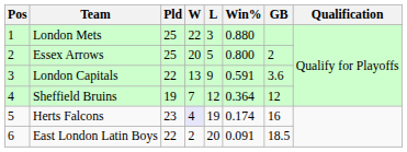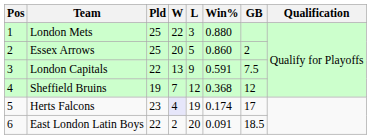 <table class="wikitable">
 <tr>
 <th>Pos</th>
 <th>Team</th>
 <th>Pld</th>
 <th>W</th>
 <th>L</th>
 <th>Win%</th>
 <th>GB</th>
 <th>Qualification</th>
 </tr>
 <tr style="background:#ccffcc;">
 <td>1</td>
 <td>London Mets</td>
 <td>25</td>
 <td>22</td>
 <td>3</td>
 <td>0.880</td>
 <td></td>
 <td rowspan="4">Qualify for Playoffs</td>
 </tr>
 <tr style="background:#ccffcc;">
 <td>2</td>
 <td>Essex Arrows</td>
 <td>25</td>
 <td>20</td>
 <td>5</td>
-<td>0.800</td>
+<td>0.860</td>
 <td>2</td>
 </tr>
 <tr style="background:#ccffcc;">
 <td>3</td>
 <td>London Capitals</td>
 <td>22</td>
 <td>13</td>
 <td>9</td>
 <td>0.591</td>
-<td>3.6</td>
+<td>7.5</td>
 </tr>
 <tr style="background:#ccffcc;">
 <td>4</td>
 <td>Sheffield Bruins</td>
 <td>19</td>
 <td>7</td>
 <td>12</td>
-<td>0.364</td>
+<td>0.368</td>
 <td>12</td>
 </tr>
 <tr>
 <td>5</td>
 <td>Herts Falcons</td>
 <td>23</td>
 <td style="background: lavender;">4</td>
 <td>19</td>
 <td>0.174</td>
-<td>16</td>
+<td>17</td>
 <td rowspan="2"></td>
 </tr>
 <tr>
 <td>6</td>
 <td>East London Latin Boys</td>
 <td>22</td>
 <td>2</td>
 <td>20</td>
 <td>0.091</td>
 <td>18.5</td>
 </tr>
 </table>
